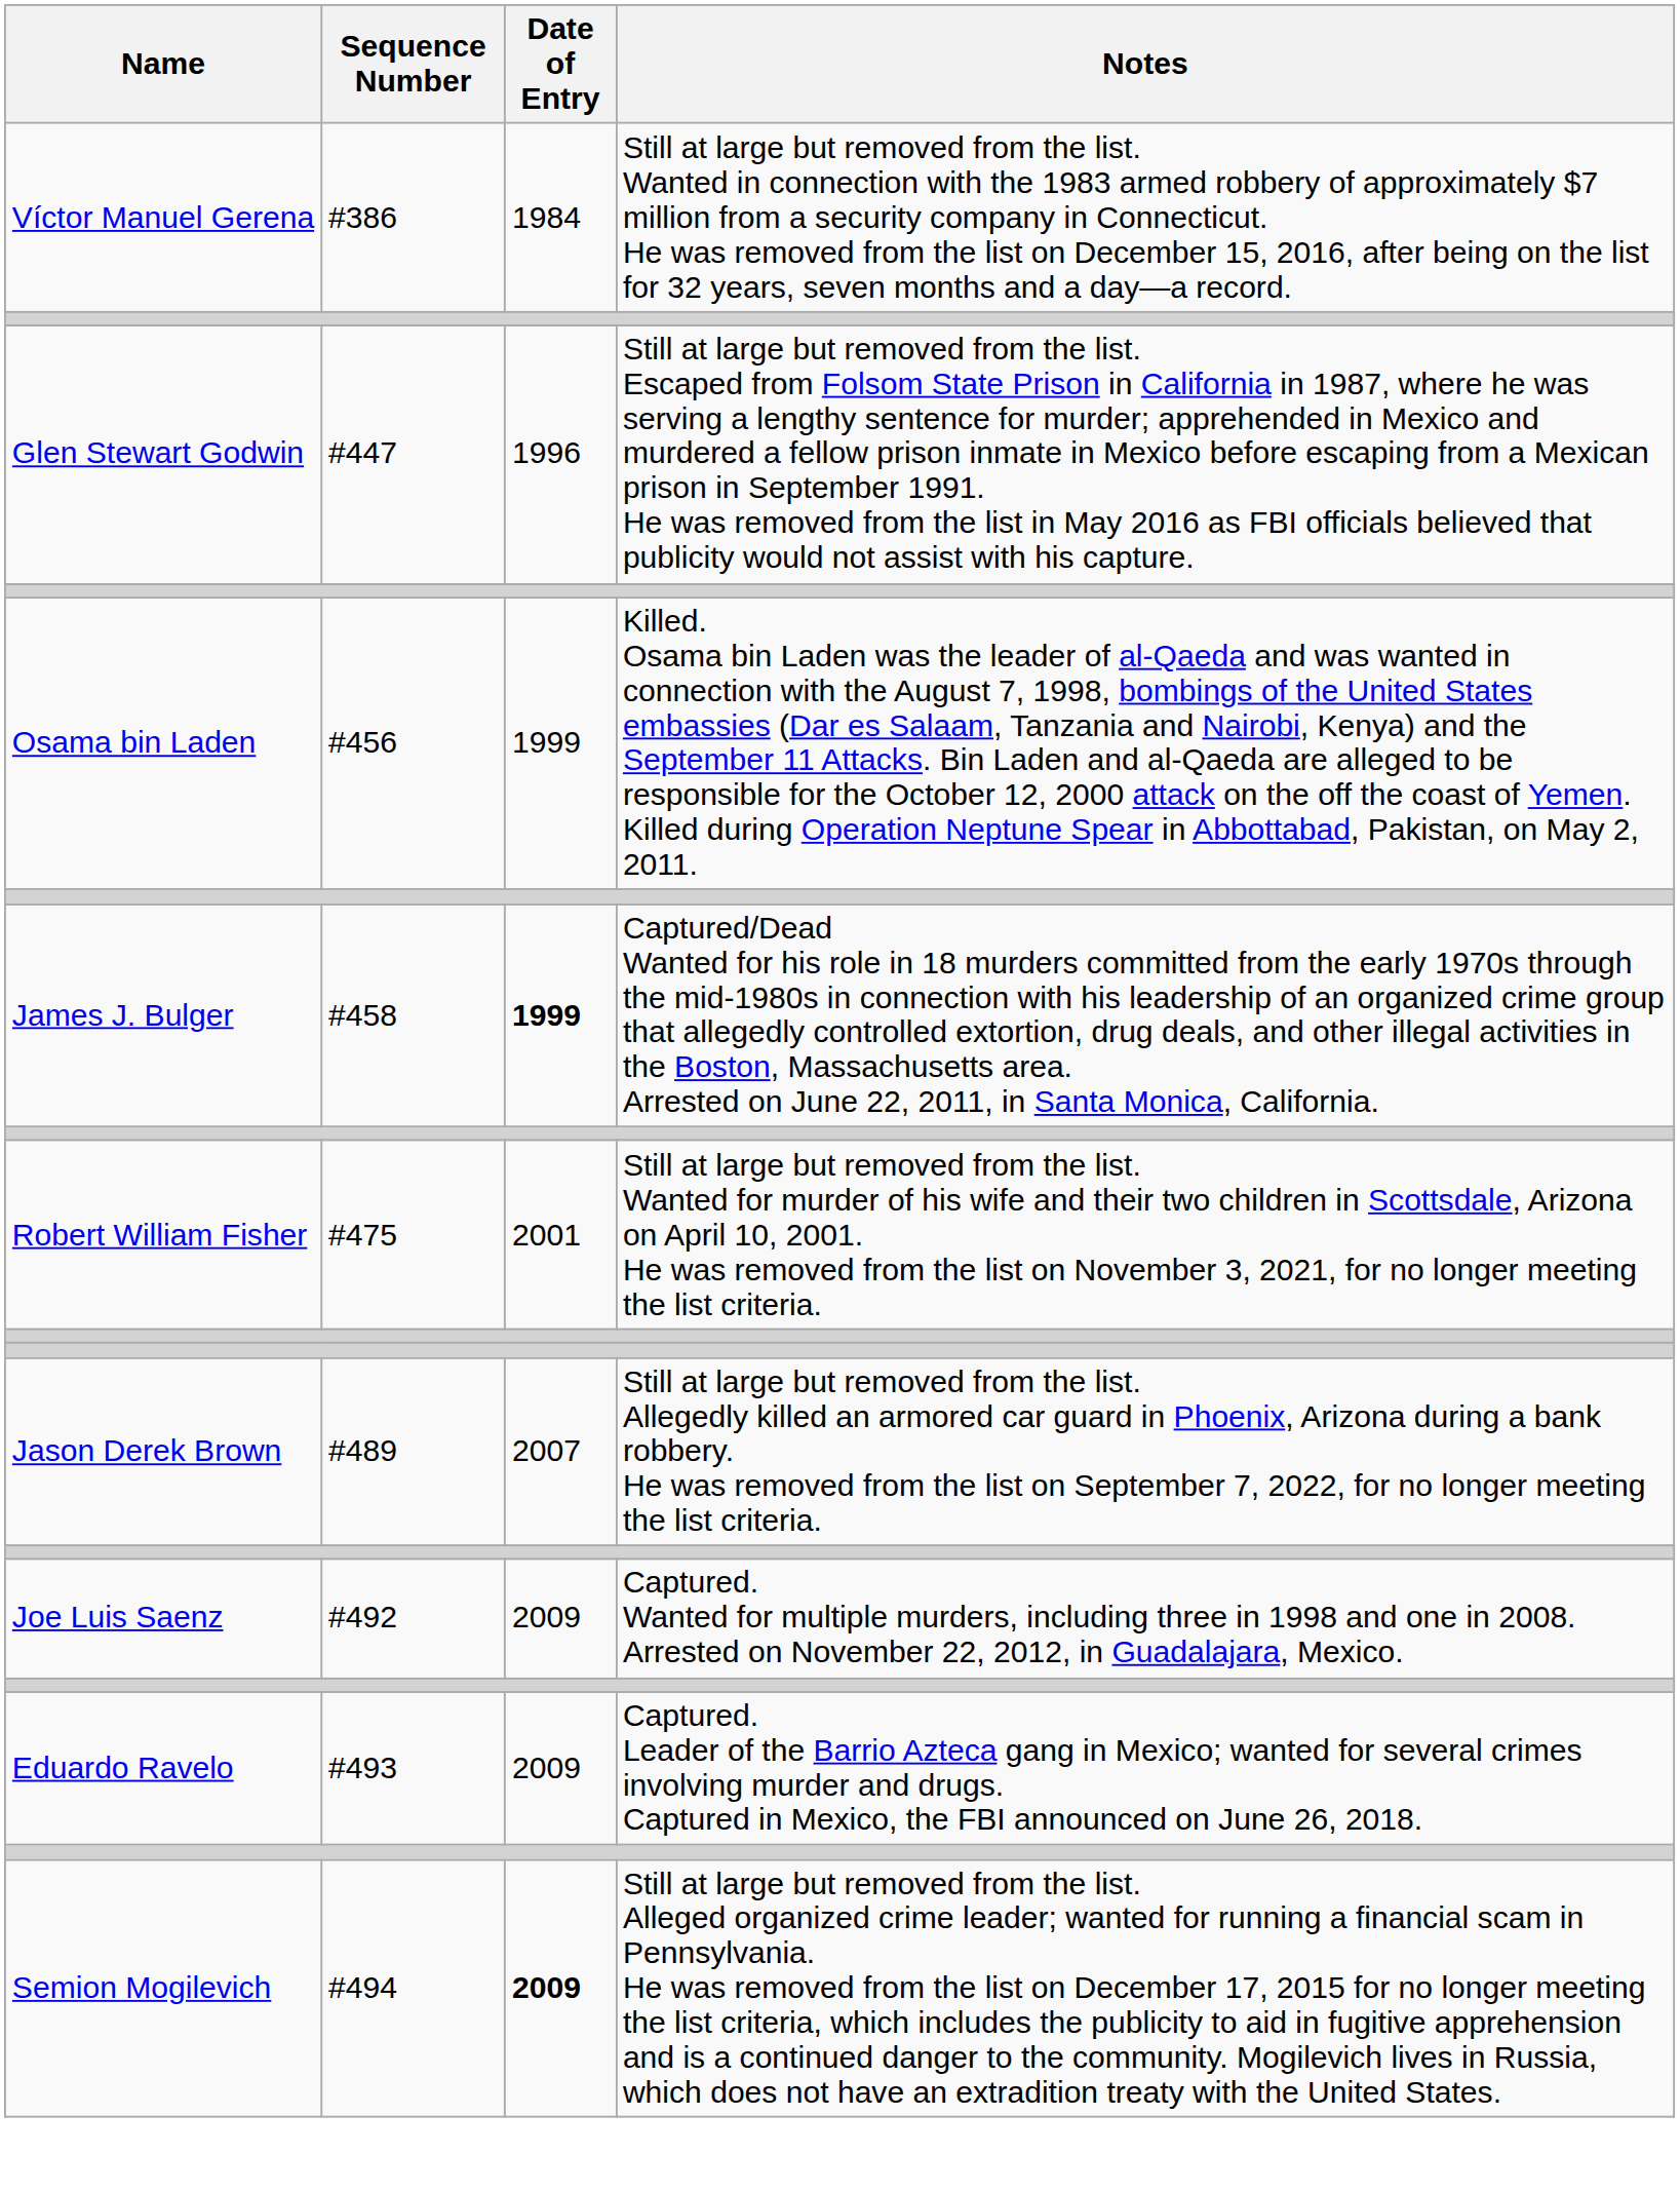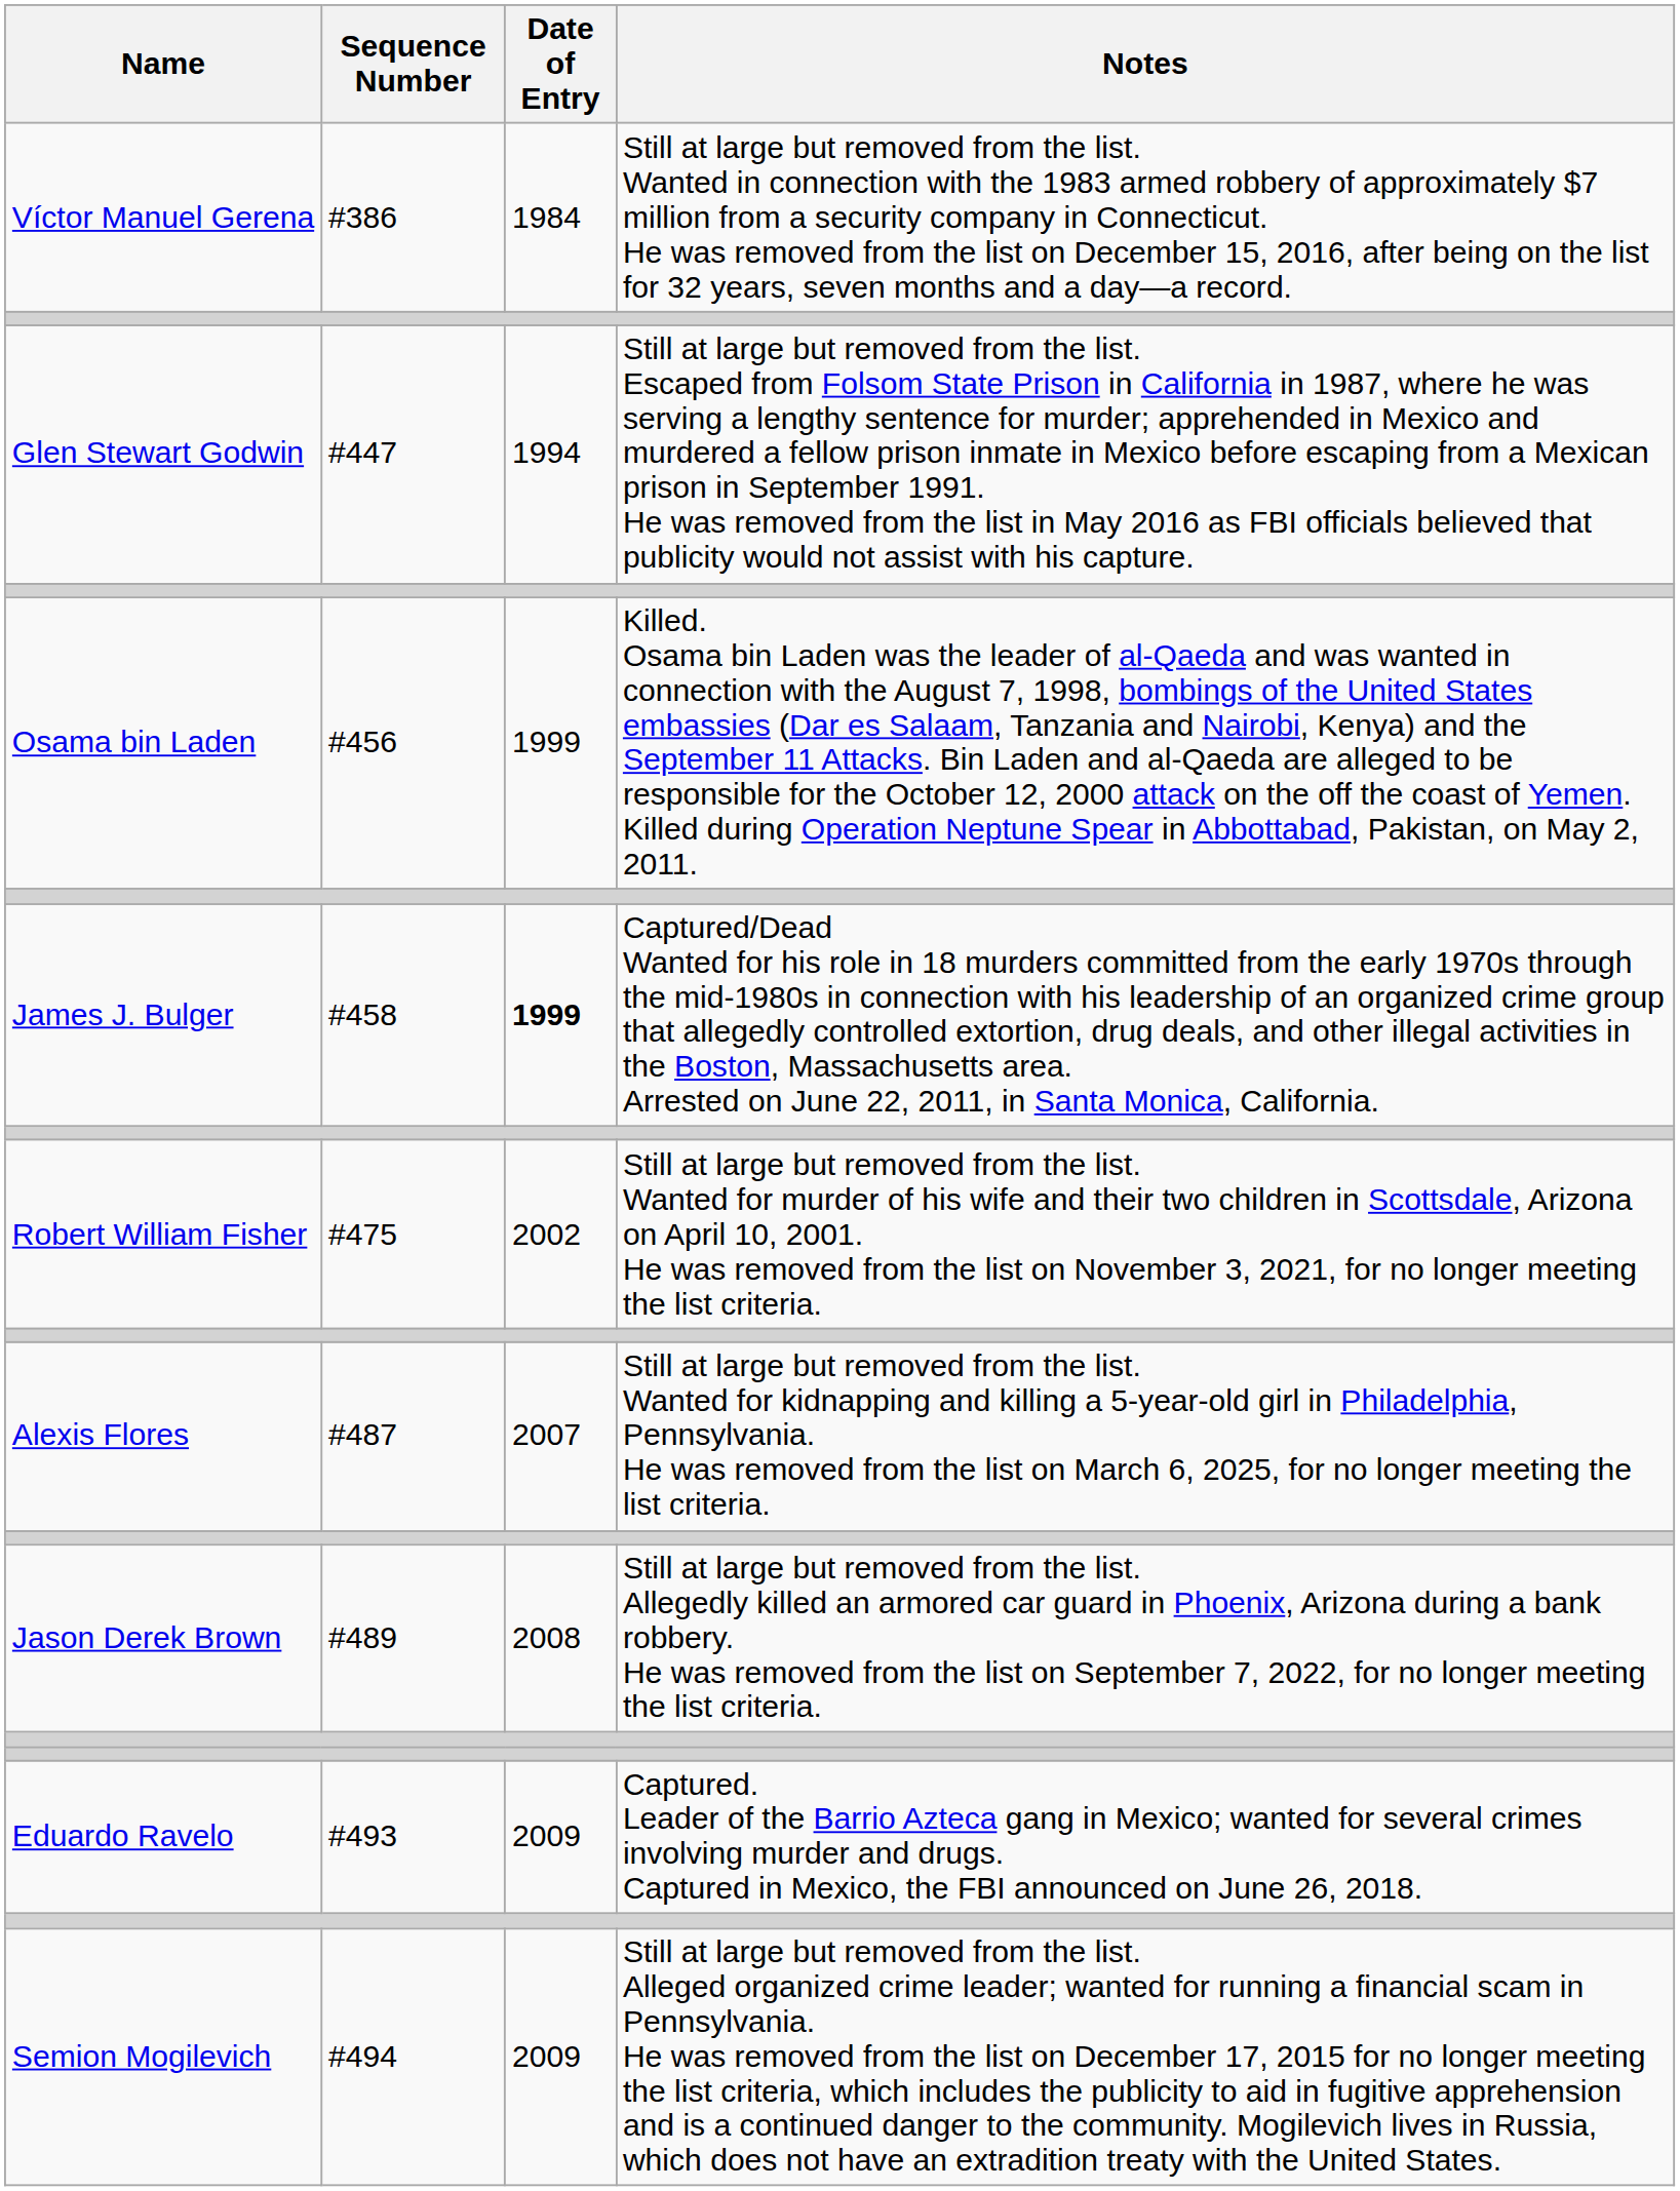 <table class="wikitable" style="width:98%;">
 <tr>
 <th>Name</th>
 <th>Sequence Number</th>
 <th scope="col" width="50">Date of Entry</th>
 <th>Notes</th>
 </tr>
 <tr>
 <td style="white-space:nowrap;"><a href='#'>Víctor Manuel Gerena</a></td>
 <td>#386</td>
 <td>1984</td>
 <td>Still at large but removed from the list.<br>Wanted in connection with the 1983 armed robbery of approximately $7 million from a security company in Connecticut.<br>He was removed from the list on December 15, 2016, after being on the list for 32 years, seven months and a day—a record.</td>
 </tr>
 <tr>
 <td colSpan="4" style="background-color:lightgrey;"></td>
 </tr>
 <tr>
 <td><a href='#'>Glen Stewart Godwin</a></td>
 <td>#447</td>
-<td>1996</td>
+<td>1994</td>
 <td>Still at large but removed from the list.<br>Escaped from <a href='#'>Folsom State Prison</a> in <a href='#'>California</a> in 1987, where he was serving a lengthy sentence for murder; apprehended in Mexico and murdered a fellow prison inmate in Mexico before escaping from a Mexican prison in September 1991.<br>He was removed from the list in May 2016 as FBI officials believed that publicity would not assist with his capture.</td>
 </tr>
 <tr>
 <td colSpan="4" style="background-color:lightgrey;"></td>
 </tr>
 <tr>
 <td><a href='#'>Osama bin Laden</a></td>
 <td>#456</td>
 <td>1999</td>
 <td>Killed.<br>Osama bin Laden was the leader of <a href='#'>al-Qaeda</a> and was wanted in connection with the August 7, 1998, <a href='#'>bombings of the United States embassies</a> (<a href='#'>Dar es Salaam</a>, Tanzania and <a href='#'>Nairobi</a>, Kenya) and the <a href='#'>September 11 Attacks</a>. Bin Laden and al-Qaeda are alleged to be responsible for the October 12, 2000 <a href='#'>attack</a> on the  off the coast of <a href='#'>Yemen</a>.<br>Killed during <a href='#'>Operation Neptune Spear</a> in <a href='#'>Abbottabad</a>, Pakistan, on May 2, 2011.</td>
 </tr>
 <tr>
 <td colSpan="4" style="background-color:lightgrey;"></td>
 </tr>
 <tr>
 <td><a href='#'>James J. Bulger</a></td>
 <td>#458</td>
 <td><strong>1999</strong></td>
 <td>Captured/Dead<br>Wanted for his role in 18 murders committed from the early 1970s through the mid-1980s in connection with his leadership of an organized crime group that allegedly controlled extortion, drug deals, and other illegal activities in the <a href='#'>Boston</a>, Massachusetts area.<br>Arrested on June 22, 2011, in <a href='#'>Santa Monica</a>, California.</td>
 </tr>
 <tr>
 <td colSpan="4" style="background-color:lightgrey;"></td>
 </tr>
 <tr>
 <td><a href='#'>Robert William Fisher</a></td>
 <td>#475</td>
-<td>2001</td>
+<td>2002</td>
 <td>Still at large but removed from the list.<br>Wanted for murder of his wife and their two children in <a href='#'>Scottsdale</a>, Arizona on April 10, 2001.<br>He was removed from the list on November 3, 2021, for no longer meeting the list criteria.</td>
 </tr>
 <tr>
 <td colSpan="4" style="background-color:lightgrey;"></td>
+</tr>
+<tr>
+<td><a href='#'>Alexis Flores</a></td>
+<td>#487</td>
+<td>2007</td>
+<td>Still at large but removed from the list.<br>Wanted for kidnapping and killing a 5-year-old girl in <a href='#'>Philadelphia</a>, Pennsylvania.<br>He was removed from the list on March 6, 2025, for no longer meeting the list criteria.</td>
 </tr>
 <tr>
 <td colSpan="4" style="background-color:lightgrey;"></td>
 </tr>
 <tr>
 <td><a href='#'>Jason Derek Brown</a></td>
 <td>#489</td>
-<td>2007</td>
+<td>2008</td>
 <td>Still at large but removed from the list.<br>Allegedly killed an armored car guard in <a href='#'>Phoenix</a>, Arizona during a bank robbery.<br>He was removed from the list on September 7, 2022, for no longer meeting the list criteria.</td>
 </tr>
 <tr>
 <td colSpan="4" style="background-color:lightgrey;"></td>
-</tr>
-<tr>
-<td><a href='#'>Joe Luis Saenz</a></td>
-<td>#492</td>
-<td>2009</td>
-<td>Captured.<br>Wanted for multiple murders, including three in 1998 and one in 2008.<br>Arrested on November 22, 2012, in <a href='#'>Guadalajara</a>, Mexico.</td>
 </tr>
 <tr>
 <td colSpan="4" style="background-color:lightgrey;"></td>
 </tr>
 <tr>
 <td><a href='#'>Eduardo Ravelo</a></td>
 <td>#493</td>
 <td>2009</td>
 <td>Captured.<br>Leader of the <a href='#'>Barrio Azteca</a> gang in Mexico; wanted for several crimes involving murder and drugs.<br>Captured in Mexico, the FBI announced on June 26, 2018.</td>
 </tr>
 <tr>
 <td colSpan="4" style="background-color:lightgrey;"></td>
 </tr>
 <tr>
 <td><a href='#'>Semion Mogilevich</a></td>
 <td>#494</td>
-<td><strong>2009</strong></td>
+<td>2009</td>
 <td>Still at large but removed from the list.<br>Alleged organized crime leader; wanted for running a financial scam in Pennsylvania.<br>He was removed from the list on December 17, 2015 for no longer meeting the list criteria, which includes the publicity to aid in fugitive apprehension and is a continued danger to the community. Mogilevich lives in Russia, which does not have an extradition treaty with the United States.</td>
 </tr>
 </table>
